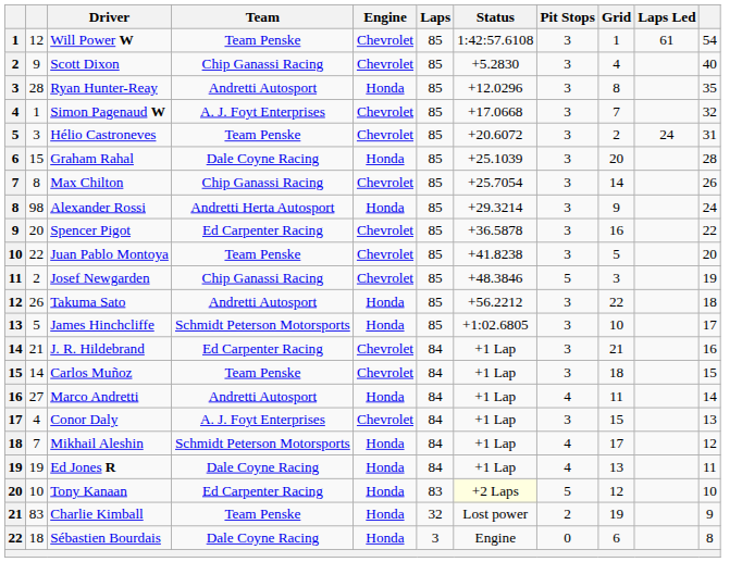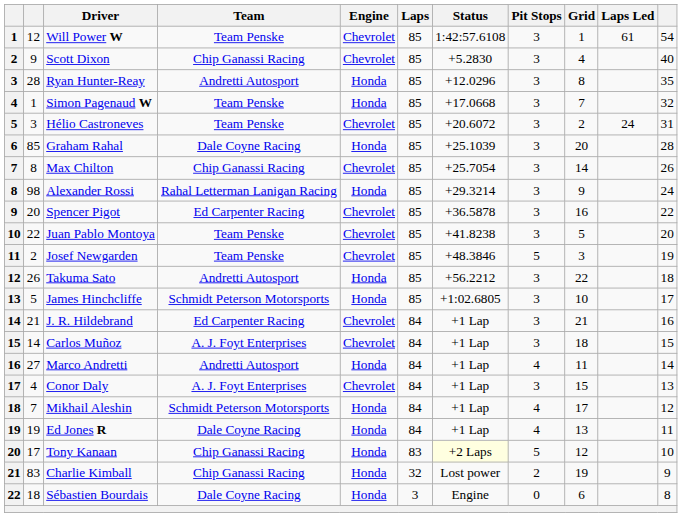 <table class="wikitable" style="text-align:center; font-size: 95%;">
 <tr>
 <th></th>
 <th></th>
 <th>Driver</th>
 <th>Team</th>
 <th>Engine</th>
 <th>Laps</th>
 <th>Status</th>
 <th>Pit Stops</th>
 <th>Grid</th>
 <th>Laps Led</th>
 <th></th>
 </tr>
 <tr>
 <th>1</th>
 <td>12</td>
 <td align="left"> <a href='#'>Will Power</a> <strong><span>W</span></strong></td>
 <td><a href='#'>Team Penske</a></td>
 <td><a href='#'>Chevrolet</a></td>
 <td>85</td>
 <td>1:42:57.6108</td>
 <td>3</td>
 <td>1</td>
 <td>61</td>
 <td>54</td>
 </tr>
 <tr>
 <th>2</th>
 <td>9</td>
 <td align="left"> <a href='#'>Scott Dixon</a></td>
 <td><a href='#'>Chip Ganassi Racing</a></td>
 <td><a href='#'>Chevrolet</a></td>
 <td>85</td>
 <td>+5.2830</td>
 <td>3</td>
 <td>4</td>
 <td></td>
 <td>40</td>
 </tr>
 <tr>
 <th>3</th>
 <td>28</td>
 <td align="left"> <a href='#'>Ryan Hunter-Reay</a></td>
 <td><a href='#'>Andretti Autosport</a></td>
 <td><a href='#'>Honda</a></td>
 <td>85</td>
 <td>+12.0296</td>
 <td>3</td>
 <td>8</td>
 <td></td>
 <td>35</td>
 </tr>
 <tr>
 <th>4</th>
 <td>1</td>
 <td align="left"> <a href='#'>Simon Pagenaud</a> <strong><span>W</span></strong></td>
-<td><a href='#'>A. J. Foyt Enterprises</a></td>
-<td><a href='#'>Chevrolet</a></td>
+<td><a href='#'>Team Penske</a></td>
+<td><a href='#'>Honda</a></td>
 <td>85</td>
 <td>+17.0668</td>
 <td>3</td>
 <td>7</td>
 <td></td>
 <td>32</td>
 </tr>
 <tr>
 <th>5</th>
 <td>3</td>
 <td align="left"> <a href='#'>Hélio Castroneves</a></td>
 <td><a href='#'>Team Penske</a></td>
 <td><a href='#'>Chevrolet</a></td>
 <td>85</td>
 <td>+20.6072</td>
 <td>3</td>
 <td>2</td>
 <td>24</td>
 <td>31</td>
 </tr>
 <tr>
 <th>6</th>
-<td>15</td>
+<td>85</td>
 <td align="left"> <a href='#'>Graham Rahal</a></td>
 <td><a href='#'>Dale Coyne Racing</a></td>
 <td><a href='#'>Honda</a></td>
 <td>85</td>
 <td>+25.1039</td>
 <td>3</td>
 <td>20</td>
 <td></td>
 <td>28</td>
 </tr>
 <tr>
 <th>7</th>
 <td>8</td>
 <td align="left"> <a href='#'>Max Chilton</a></td>
 <td><a href='#'>Chip Ganassi Racing</a></td>
 <td><a href='#'>Chevrolet</a></td>
 <td>85</td>
 <td>+25.7054</td>
 <td>3</td>
 <td>14</td>
 <td></td>
 <td>26</td>
 </tr>
 <tr>
 <th>8</th>
 <td>98</td>
 <td align="left"> <a href='#'>Alexander Rossi</a></td>
-<td><a href='#'>Andretti Herta Autosport</a></td>
+<td><a href='#'>Rahal Letterman Lanigan Racing</a></td>
 <td><a href='#'>Honda</a></td>
 <td>85</td>
 <td>+29.3214</td>
 <td>3</td>
 <td>9</td>
 <td></td>
 <td>24</td>
 </tr>
 <tr>
 <th>9</th>
 <td>20</td>
 <td align="left"> <a href='#'>Spencer Pigot</a></td>
 <td><a href='#'>Ed Carpenter Racing</a></td>
 <td><a href='#'>Chevrolet</a></td>
 <td>85</td>
 <td>+36.5878</td>
 <td>3</td>
 <td>16</td>
 <td></td>
 <td>22</td>
 </tr>
 <tr>
 <th>10</th>
 <td>22</td>
 <td align="left"> <a href='#'>Juan Pablo Montoya</a></td>
 <td><a href='#'>Team Penske</a></td>
 <td><a href='#'>Chevrolet</a></td>
 <td>85</td>
 <td>+41.8238</td>
 <td>3</td>
 <td>5</td>
 <td></td>
 <td>20</td>
 </tr>
 <tr>
 <th>11</th>
 <td>2</td>
 <td align="left"> <a href='#'>Josef Newgarden</a></td>
-<td><a href='#'>Chip Ganassi Racing</a></td>
+<td><a href='#'>Team Penske</a></td>
 <td><a href='#'>Chevrolet</a></td>
 <td>85</td>
 <td>+48.3846</td>
 <td>5</td>
 <td>3</td>
 <td></td>
 <td>19</td>
 </tr>
 <tr>
 <th>12</th>
 <td>26</td>
 <td align="left"> <a href='#'>Takuma Sato</a></td>
 <td><a href='#'>Andretti Autosport</a></td>
 <td><a href='#'>Honda</a></td>
 <td>85</td>
 <td>+56.2212</td>
 <td>3</td>
 <td>22</td>
 <td></td>
 <td>18</td>
 </tr>
 <tr>
 <th>13</th>
 <td>5</td>
 <td align="left"> <a href='#'>James Hinchcliffe</a></td>
 <td><a href='#'>Schmidt Peterson Motorsports</a></td>
 <td><a href='#'>Honda</a></td>
 <td>85</td>
 <td>+1:02.6805</td>
 <td>3</td>
 <td>10</td>
 <td></td>
 <td>17</td>
 </tr>
 <tr>
 <th>14</th>
 <td>21</td>
 <td align="left"> <a href='#'>J. R. Hildebrand</a></td>
 <td><a href='#'>Ed Carpenter Racing</a></td>
 <td><a href='#'>Chevrolet</a></td>
 <td>84</td>
 <td>+1 Lap</td>
 <td>3</td>
 <td>21</td>
 <td></td>
 <td>16</td>
 </tr>
 <tr>
 <th>15</th>
 <td>14</td>
 <td align="left"> <a href='#'>Carlos Muñoz</a></td>
-<td><a href='#'>Team Penske</a></td>
+<td><a href='#'>A. J. Foyt Enterprises</a></td>
 <td><a href='#'>Chevrolet</a></td>
 <td>84</td>
 <td>+1 Lap</td>
 <td>3</td>
 <td>18</td>
 <td></td>
 <td>15</td>
 </tr>
 <tr>
 <th>16</th>
 <td>27</td>
 <td align="left"> <a href='#'>Marco Andretti</a></td>
 <td><a href='#'>Andretti Autosport</a></td>
 <td><a href='#'>Honda</a></td>
 <td>84</td>
 <td>+1 Lap</td>
 <td>4</td>
 <td>11</td>
 <td></td>
 <td>14</td>
 </tr>
 <tr>
 <th>17</th>
 <td>4</td>
 <td align="left"> <a href='#'>Conor Daly</a></td>
 <td><a href='#'>A. J. Foyt Enterprises</a></td>
 <td><a href='#'>Chevrolet</a></td>
 <td>84</td>
 <td>+1 Lap</td>
 <td>3</td>
 <td>15</td>
 <td></td>
 <td>13</td>
 </tr>
 <tr>
 <th>18</th>
 <td>7</td>
 <td align="left"> <a href='#'>Mikhail Aleshin</a></td>
 <td><a href='#'>Schmidt Peterson Motorsports</a></td>
 <td><a href='#'>Honda</a></td>
 <td>84</td>
 <td>+1 Lap</td>
 <td>4</td>
 <td>17</td>
 <td></td>
 <td>12</td>
 </tr>
 <tr>
 <th>19</th>
 <td>19</td>
 <td align="left"> <a href='#'>Ed Jones</a> <strong><span>R</span></strong></td>
 <td><a href='#'>Dale Coyne Racing</a></td>
 <td><a href='#'>Honda</a></td>
 <td>84</td>
 <td>+1 Lap</td>
 <td>4</td>
 <td>13</td>
 <td></td>
 <td>11</td>
 </tr>
 <tr>
 <th>20</th>
-<td>10</td>
+<td>17</td>
 <td align="left"> <a href='#'>Tony Kanaan</a></td>
-<td><a href='#'>Ed Carpenter Racing</a></td>
+<td><a href='#'>Chip Ganassi Racing</a></td>
 <td><a href='#'>Honda</a></td>
 <td>83</td>
 <td style="background: lightyellow;">+2 Laps</td>
 <td>5</td>
 <td>12</td>
 <td></td>
 <td>10</td>
 </tr>
 <tr>
 <th>21</th>
 <td>83</td>
 <td align="left"> <a href='#'>Charlie Kimball</a></td>
-<td><a href='#'>Team Penske</a></td>
+<td><a href='#'>Chip Ganassi Racing</a></td>
 <td><a href='#'>Honda</a></td>
 <td>32</td>
 <td>Lost power</td>
 <td>2</td>
 <td>19</td>
 <td></td>
 <td>9</td>
 </tr>
 <tr>
 <th>22</th>
 <td>18</td>
 <td align="left"> <a href='#'>Sébastien Bourdais</a></td>
 <td><a href='#'>Dale Coyne Racing</a></td>
 <td><a href='#'>Honda</a></td>
 <td>3</td>
 <td>Engine</td>
 <td>0</td>
 <td>6</td>
 <td></td>
 <td>8</td>
 </tr>
 <tr>
 <th colspan=11></th>
 </tr>
 </table>
